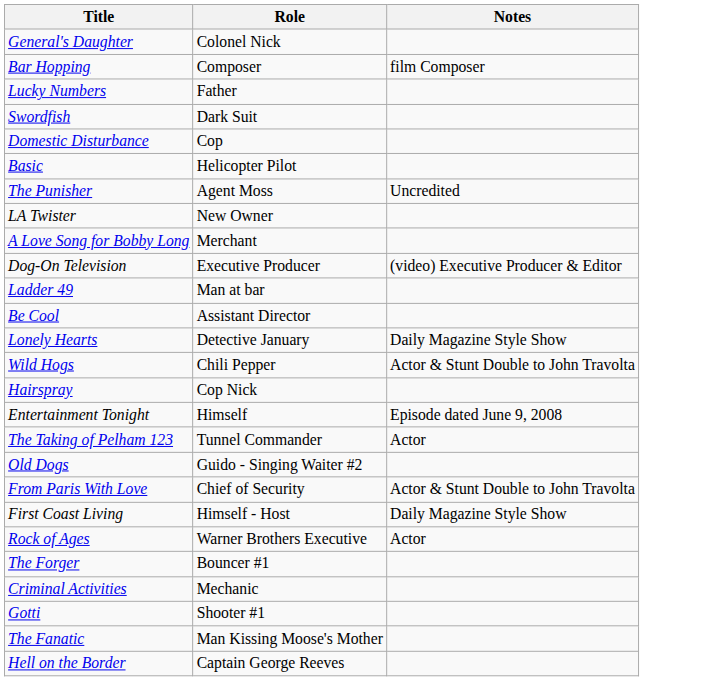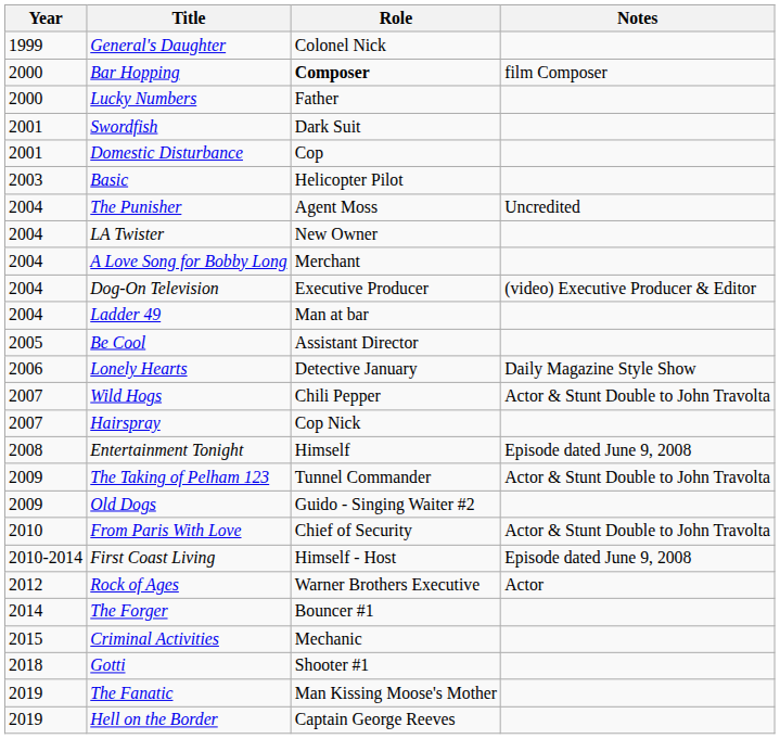 <table class="wikitable">
 <tr>
+<th>Year</th>
 <th>Title</th>
 <th>Role</th>
 <th>Notes</th>
 </tr>
 <tr>
+<td>1999</td>
 <td><em><a href='#'>General's Daughter</a></em></td>
 <td>Colonel Nick</td>
 <td></td>
 </tr>
 <tr>
+<td>2000</td>
 <td><em><a href='#'>Bar Hopping</a></em></td>
-<td>Composer</td>
+<td><strong>Composer</strong></td>
 <td>film Composer</td>
 </tr>
 <tr>
+<td>2000</td>
 <td><em><a href='#'>Lucky Numbers</a></em></td>
 <td>Father</td>
 <td></td>
 </tr>
 <tr>
+<td>2001</td>
 <td><em><a href='#'>Swordfish</a></em></td>
 <td>Dark Suit</td>
 <td></td>
 </tr>
 <tr>
+<td>2001</td>
 <td><em><a href='#'>Domestic Disturbance</a></em></td>
 <td>Cop</td>
 <td></td>
 </tr>
 <tr>
+<td>2003</td>
 <td><em><a href='#'>Basic</a></em></td>
 <td>Helicopter Pilot</td>
 <td></td>
 </tr>
 <tr>
+<td>2004</td>
 <td><em><a href='#'>The Punisher</a></em></td>
 <td>Agent Moss</td>
 <td>Uncredited</td>
 </tr>
 <tr>
+<td>2004</td>
 <td><em>LA Twister</em></td>
 <td>New Owner</td>
 <td></td>
 </tr>
 <tr>
+<td>2004</td>
 <td><em><a href='#'>A Love Song for Bobby Long</a></em></td>
 <td>Merchant</td>
 <td></td>
 </tr>
 <tr>
+<td>2004</td>
 <td><em>Dog-On Television</em></td>
 <td>Executive Producer</td>
 <td>(video) Executive Producer & Editor</td>
 </tr>
 <tr>
+<td>2004</td>
 <td><em><a href='#'>Ladder 49</a></em></td>
 <td>Man at bar</td>
 <td></td>
 </tr>
 <tr>
+<td>2005</td>
 <td><em><a href='#'>Be Cool</a></em></td>
 <td>Assistant Director</td>
 <td></td>
 </tr>
 <tr>
+<td>2006</td>
 <td><em><a href='#'>Lonely Hearts</a></em></td>
 <td>Detective January</td>
 <td>Daily Magazine Style Show</td>
 </tr>
 <tr>
+<td>2007</td>
 <td><em><a href='#'>Wild Hogs</a></em></td>
 <td>Chili Pepper</td>
 <td>Actor & Stunt Double to John Travolta</td>
 </tr>
 <tr>
+<td>2007</td>
 <td><em><a href='#'>Hairspray</a></em></td>
 <td>Cop Nick</td>
 <td></td>
 </tr>
 <tr>
+<td>2008</td>
 <td><em>Entertainment Tonight</em></td>
 <td>Himself</td>
 <td>Episode dated June 9, 2008</td>
 </tr>
 <tr>
+<td>2009</td>
 <td><em><a href='#'>The Taking of Pelham 123</a></em></td>
 <td>Tunnel Commander</td>
-<td>Actor</td>
+<td>Actor & Stunt Double to John Travolta</td>
 </tr>
 <tr>
+<td>2009</td>
 <td><em><a href='#'>Old Dogs</a></em></td>
 <td>Guido - Singing Waiter #2</td>
 <td></td>
 </tr>
 <tr>
+<td>2010</td>
 <td><em><a href='#'>From Paris With Love</a></em></td>
 <td>Chief of Security</td>
 <td>Actor & Stunt Double to John Travolta</td>
 </tr>
 <tr>
+<td>2010-2014</td>
 <td><em>First Coast Living</em></td>
 <td>Himself - Host</td>
-<td>Daily Magazine Style Show</td>
+<td>Episode dated June 9, 2008</td>
 </tr>
 <tr>
+<td>2012</td>
 <td><em><a href='#'>Rock of Ages</a></em></td>
 <td>Warner Brothers Executive</td>
 <td>Actor</td>
 </tr>
 <tr>
+<td>2014</td>
 <td><em><a href='#'>The Forger</a></em></td>
 <td>Bouncer #1</td>
 <td></td>
 </tr>
 <tr>
+<td>2015</td>
 <td><em><a href='#'>Criminal Activities</a></em></td>
 <td>Mechanic</td>
 <td></td>
 </tr>
 <tr>
+<td>2018</td>
 <td><em><a href='#'>Gotti</a></em></td>
 <td>Shooter #1</td>
 <td></td>
 </tr>
 <tr>
+<td>2019</td>
 <td><em><a href='#'>The Fanatic</a></em></td>
 <td>Man Kissing Moose's Mother</td>
 <td></td>
 </tr>
 <tr>
+<td>2019</td>
 <td><em><a href='#'>Hell on the Border</a></em></td>
 <td>Captain George Reeves</td>
 <td></td>
 </tr>
 </table>
